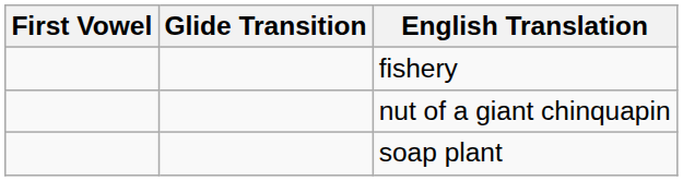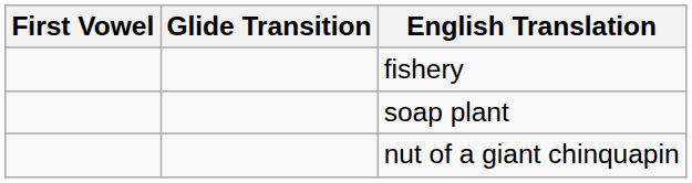 <table class="wikitable">
 <tr>
 <th>First Vowel</th>
 <th>Glide Transition</th>
 <th>English Translation</th>
 </tr>
 <tr>
 <td></td>
 <td></td>
 <td>fishery</td>
 </tr>
 <tr>
 <td></td>
 <td></td>
-<td>nut of a giant chinquapin</td>
+<td>soap plant</td>
 </tr>
 <tr>
 <td></td>
 <td></td>
-<td>soap plant</td>
+<td>nut of a giant chinquapin</td>
 </tr>
 </table>
